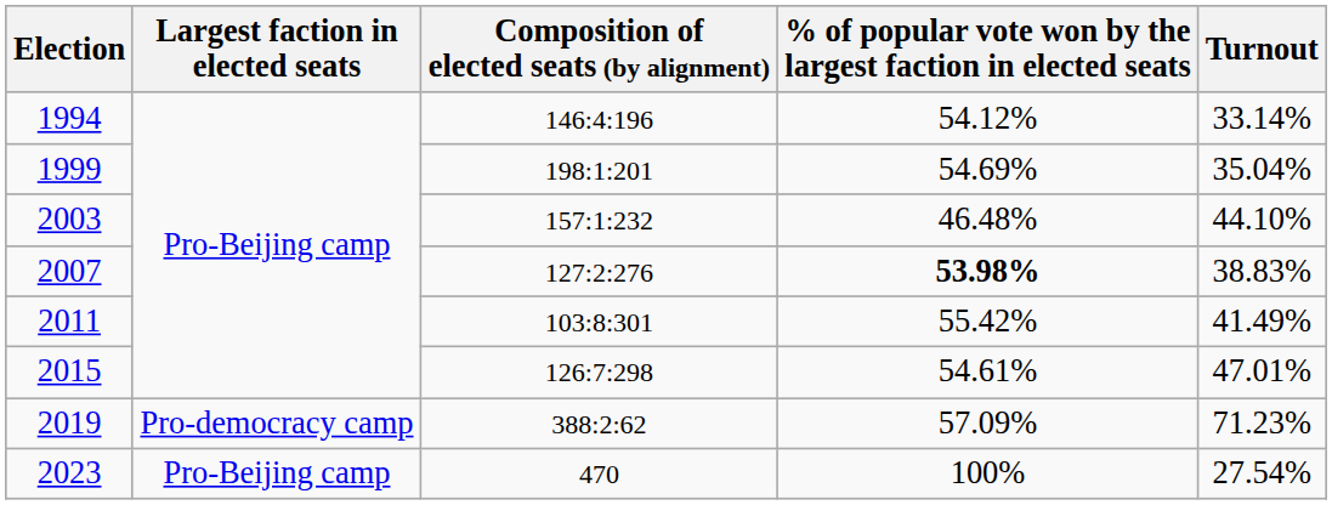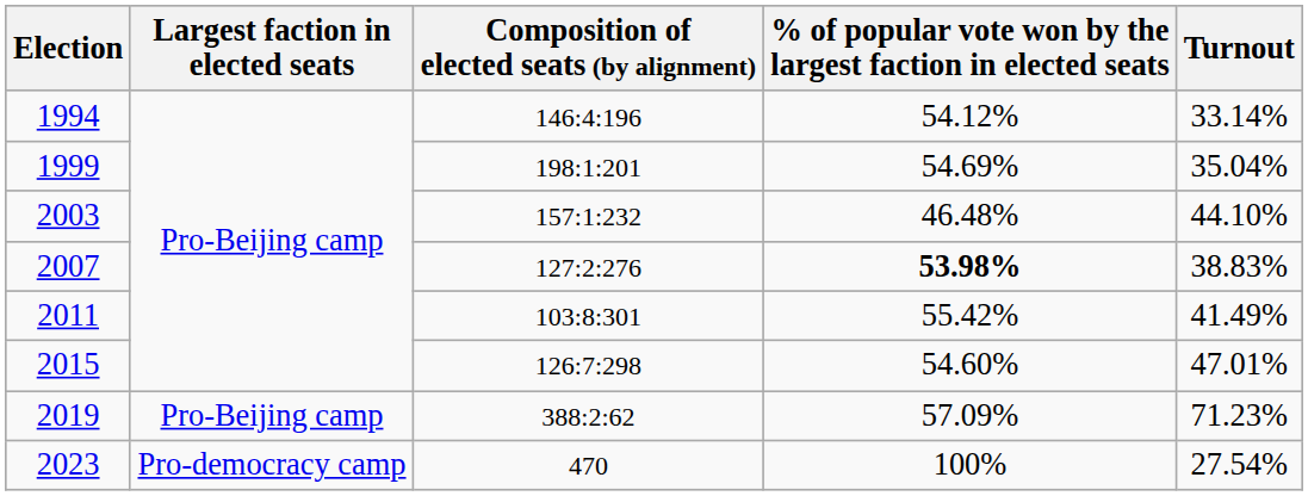 <table class="wikitable" style="font-size:100%; text-align:center">
 <tr align=center>
 <th>Election</th>
 <th>Largest faction in<br>elected seats</th>
 <th>Composition of <br> elected seats<small> (by alignment)</small></th>
 <th>% of popular vote won by the<br> largest faction in elected seats</th>
 <th>Turnout</th>
 </tr>
 <tr>
 <td align=center><a href='#'>1994</a></td>
 <td rowspan="6"><a href='#'>Pro-Beijing camp</a></td>
 <td><small><span>146</span>:<span>4</span>:<span>196</span></small><br></td>
 <td>54.12%</td>
 <td>33.14%</td>
 </tr>
 <tr>
 <td align=center><a href='#'>1999</a></td>
 <td><small><span>198</span>:<span>1</span>:<span>201</span></small><br></td>
 <td>54.69%</td>
 <td>35.04%</td>
 </tr>
 <tr>
 <td align=center><a href='#'>2003</a></td>
 <td><small><span>157</span>:<span>1</span>:<span>232</span></small><br></td>
 <td>46.48%</td>
 <td>44.10%</td>
 </tr>
 <tr>
 <td align=center><a href='#'>2007</a></td>
 <td><small><span>127</span>:<span>2</span>:<span>276</span></small><br></td>
 <td><strong>53.98%</strong></td>
 <td>38.83%</td>
 </tr>
 <tr>
 <td align=center><a href='#'>2011</a></td>
 <td><small><span>103</span>:<span>8</span>:<span>301</span></small><br></td>
 <td>55.42%</td>
 <td>41.49%</td>
 </tr>
 <tr>
 <td align=center><a href='#'>2015</a></td>
 <td><small><span>126</span>:<span>7</span>:<span>298</span></small><br></td>
-<td>54.61%</td>
+<td>54.60%</td>
 <td>47.01%</td>
 </tr>
 <tr>
 <td align=center><a href='#'>2019</a></td>
-<td><a href='#'>Pro-democracy camp</a></td>
+<td><a href='#'>Pro-Beijing camp</a></td>
 <td><small><span>388</span>:<span>2</span>:<span>62</span></small><br></td>
 <td>57.09%</td>
 <td>71.23%</td>
 </tr>
 <tr>
 <td><a href='#'>2023</a></td>
-<td><a href='#'>Pro-Beijing camp</a></td>
+<td><a href='#'>Pro-democracy camp</a></td>
 <td !><small><span>470</span></small><br></td>
 <td>100%</td>
 <td>27.54%</td>
 </tr>
 </table>
